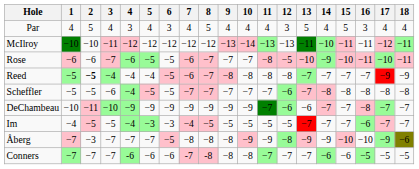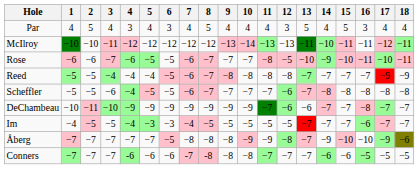 <table class="wikitable" style="text-align:center; font-size:90%;">
 <tr>
 <th>Hole</th>
 <th>1</th>
 <th>2</th>
 <th>3</th>
 <th>4</th>
 <th>5</th>
 <th>6</th>
 <th>7</th>
 <th>8</th>
 <th>9</th>
 <th>10</th>
 <th>11</th>
 <th>12</th>
 <th>13</th>
 <th>14</th>
 <th>15</th>
 <th>16</th>
 <th>17</th>
 <th>18</th>
 </tr>
 <tr>
 <td>Par</td>
 <td>4</td>
 <td>5</td>
 <td>4</td>
 <td>3</td>
 <td>4</td>
 <td>3</td>
 <td>4</td>
 <td>5</td>
 <td>4</td>
 <td>4</td>
 <td>4</td>
 <td>3</td>
 <td>5</td>
 <td>4</td>
 <td>5</td>
 <td>3</td>
 <td>4</td>
 <td>4</td>
 </tr>
 <tr>
 <td align=left> McIlroy</td>
 <td style="background: Green;">−10</td>
 <td>−10</td>
 <td style="background: Pink;">−11</td>
 <td style="background: Pink;">−12</td>
 <td>−12</td>
 <td>−12</td>
 <td>−12</td>
 <td>−12</td>
 <td style="background: Pink;">−13</td>
 <td style="background: Pink;">−14</td>
 <td style="background: PaleGreen;">−13</td>
 <td>−13</td>
 <td style="background: Green;">−11</td>
 <td style="background: PaleGreen;">−10</td>
 <td style="background: Pink;">−11</td>
 <td>−11</td>
 <td style="background: Pink;">−12</td>
 <td style="background: PaleGreen;">−11</td>
 </tr>
 <tr>
 <td align=left> Rose</td>
 <td style="background: Pink;">−6</td>
 <td>−6</td>
 <td style="background: Pink;">−7</td>
 <td style="background: PaleGreen;">−6</td>
 <td style="background: PaleGreen;">−5</td>
 <td>−5</td>
 <td style="background: Pink;">−6</td>
 <td style="background: Pink;">−7</td>
 <td>−7</td>
 <td>−7</td>
 <td style="background: Pink;">−8</td>
 <td style="background: Pink;">−5</td>
 <td style="background: Pink;">−10</td>
 <td style="background: PaleGreen;">−9</td>
 <td style="background: Pink;">−10</td>
 <td style="background: Pink;">−11</td>
 <td style="background: PaleGreen;">−10</td>
 <td style="background: Pink;">−11</td>
 </tr>
 <tr>
 <td align=left> Reed</td>
 <td style="background: PaleGreen;">−5</td>
-<td><strong>−5</strong></td>
+<td>−5</td>
 <td style="background: PaleGreen;">−4</td>
 <td>−4</td>
 <td>−4</td>
 <td style="background: Pink;">−5</td>
 <td style="background: Pink;">−6</td>
 <td style="background: Pink;">−7</td>
 <td style="background: Pink;">−8</td>
 <td>−8</td>
 <td>−8</td>
 <td>−8</td>
 <td style="background: PaleGreen;">−7</td>
 <td>−7</td>
 <td>−7</td>
 <td>−7</td>
 <td style="background: Red;">−9</td>
 <td>−9</td>
 </tr>
 <tr>
 <td align=left> Scheffler</td>
 <td>−5</td>
 <td>−5</td>
 <td>−6</td>
 <td style="background: PaleGreen;">−4</td>
 <td style="background: Pink;">−5</td>
 <td>−5</td>
-<td style="background: Pink;">−7</td>
+<td style="background: Pink;">−6</td>
 <td style="background: Pink;">−7</td>
 <td>−7</td>
 <td>−7</td>
 <td>−7</td>
 <td style="background: PaleGreen;">−6</td>
 <td style="background: Pink;">−7</td>
 <td style="background: Pink;">−8</td>
 <td>−8</td>
 <td>−8</td>
 <td>−8</td>
 <td>−8</td>
 </tr>
 <tr>
 <td align=left> DeChambeau</td>
 <td>−10</td>
 <td style="background: Pink;">−11</td>
 <td style="background: PaleGreen;">−10</td>
 <td style="background: PaleGreen;">−9</td>
 <td>−9</td>
 <td>−9</td>
 <td>−9</td>
 <td>−9</td>
 <td>−9</td>
 <td>−9</td>
 <td style="background: Green;">−7</td>
 <td style="background: PaleGreen;">−6</td>
 <td>−6</td>
 <td style="background: Pink;">−7</td>
 <td>−7</td>
 <td style="background: Pink;">−8</td>
 <td style="background: PaleGreen;">−7</td>
 <td>−7</td>
 </tr>
 <tr>
 <td align=left> Im</td>
 <td>−4</td>
 <td style="background: Pink;">−5</td>
 <td>−5</td>
 <td style="background: PaleGreen;">−4</td>
 <td style="background: PaleGreen;">−3</td>
 <td>−3</td>
 <td style="background: Pink;">−4</td>
 <td style="background: Pink;">−5</td>
 <td>−5</td>
 <td>−5</td>
 <td>−5</td>
 <td>−5</td>
 <td style="background: Red;">−7</td>
 <td>−7</td>
 <td>−7</td>
 <td style="background: PaleGreen;">−6</td>
 <td style="background: Pink;">−7</td>
 <td>−7</td>
 </tr>
 <tr>
 <td align=left> Åberg</td>
 <td style="background: Pink;">−7</td>
-<td>−3</td>
+<td>−7</td>
 <td>−7</td>
 <td>−7</td>
 <td>−7</td>
 <td style="background: Pink;">−5</td>
 <td>−8</td>
 <td>−8</td>
 <td>−8</td>
 <td style="background: Pink;">−9</td>
 <td>−9</td>
 <td style="background: PaleGreen;">−8</td>
-<td style="background: Pink;">−9</td>
+<td style="background: Pink;">−7</td>
 <td>−9</td>
 <td style="background: Pink;">−10</td>
 <td>−10</td>
 <td style="background: PaleGreen;">−9</td>
 <td style="background: Olive;">−6</td>
 </tr>
 <tr>
 <td align=left> Conners</td>
 <td style="background: PaleGreen;">−7</td>
 <td>−7</td>
 <td>−7</td>
 <td style="background: PaleGreen;">-6</td>
 <td>−6</td>
 <td>−6</td>
 <td style="background: Pink;">-7</td>
 <td style="background: Pink;">-8</td>
 <td>−8</td>
 <td>−8</td>
 <td style="background: PaleGreen;">−7</td>
 <td>−7</td>
 <td>−7</td>
 <td style="background: PaleGreen;">−6</td>
 <td>−6</td>
 <td style="background: PaleGreen;">−5</td>
 <td>−5</td>
 <td>−5</td>
 </tr>
 </table>
